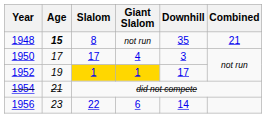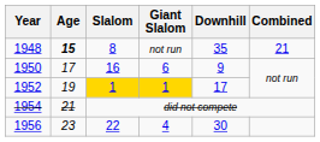 <table class=wikitable style="text-align:center">
 <tr>
 <th>  Year  </th>
 <th> Age </th>
 <th> Slalom </th>
 <th>Giant<br> Slalom </th>
 <th>Downhill</th>
 <th>Combined</th>
 </tr>
 <tr>
 <td><a href='#'>1948</a></td>
 <td><strong><em>15</em></strong></td>
 <td><a href='#'>8</a></td>
 <td><small><em>not run</em></small></td>
 <td><a href='#'>35</a></td>
 <td><a href='#'>21</a></td>
 </tr>
 <tr>
 <td><a href='#'>1950</a></td>
 <td><em>17</em></td>
-<td><a href='#'>17</a></td>
-<td><a href='#'>4</a></td>
-<td><a href='#'>3</a></td>
+<td><a href='#'>16</a></td>
+<td><a href='#'>6</a></td>
+<td><a href='#'>9</a></td>
 <td rowspan=2><small><em>not run</em></small></td>
 </tr>
 <tr>
 <td><a href='#'>1952</a></td>
 <td><em>19</em></td>
 <td style="background:gold;"><a href='#'>1</a></td>
 <td style="background:gold;"><a href='#'>1</a></td>
 <td><a href='#'>17</a></td>
 </tr>
 <tr>
 <td><del><a href='#'>1954</a></del></td>
 <td><del><em>21</em></del></td>
 <td colspan=4><small><del><em>did not compete</em></del></small></td>
 </tr>
 <tr>
 <td><a href='#'>1956</a></td>
 <td><em>23</em></td>
 <td><a href='#'>22</a></td>
-<td><a href='#'>6</a></td>
-<td><a href='#'>14</a></td>
+<td><a href='#'>4</a></td>
+<td><a href='#'>30</a></td>
 <td></td>
 </tr>
 </table>
